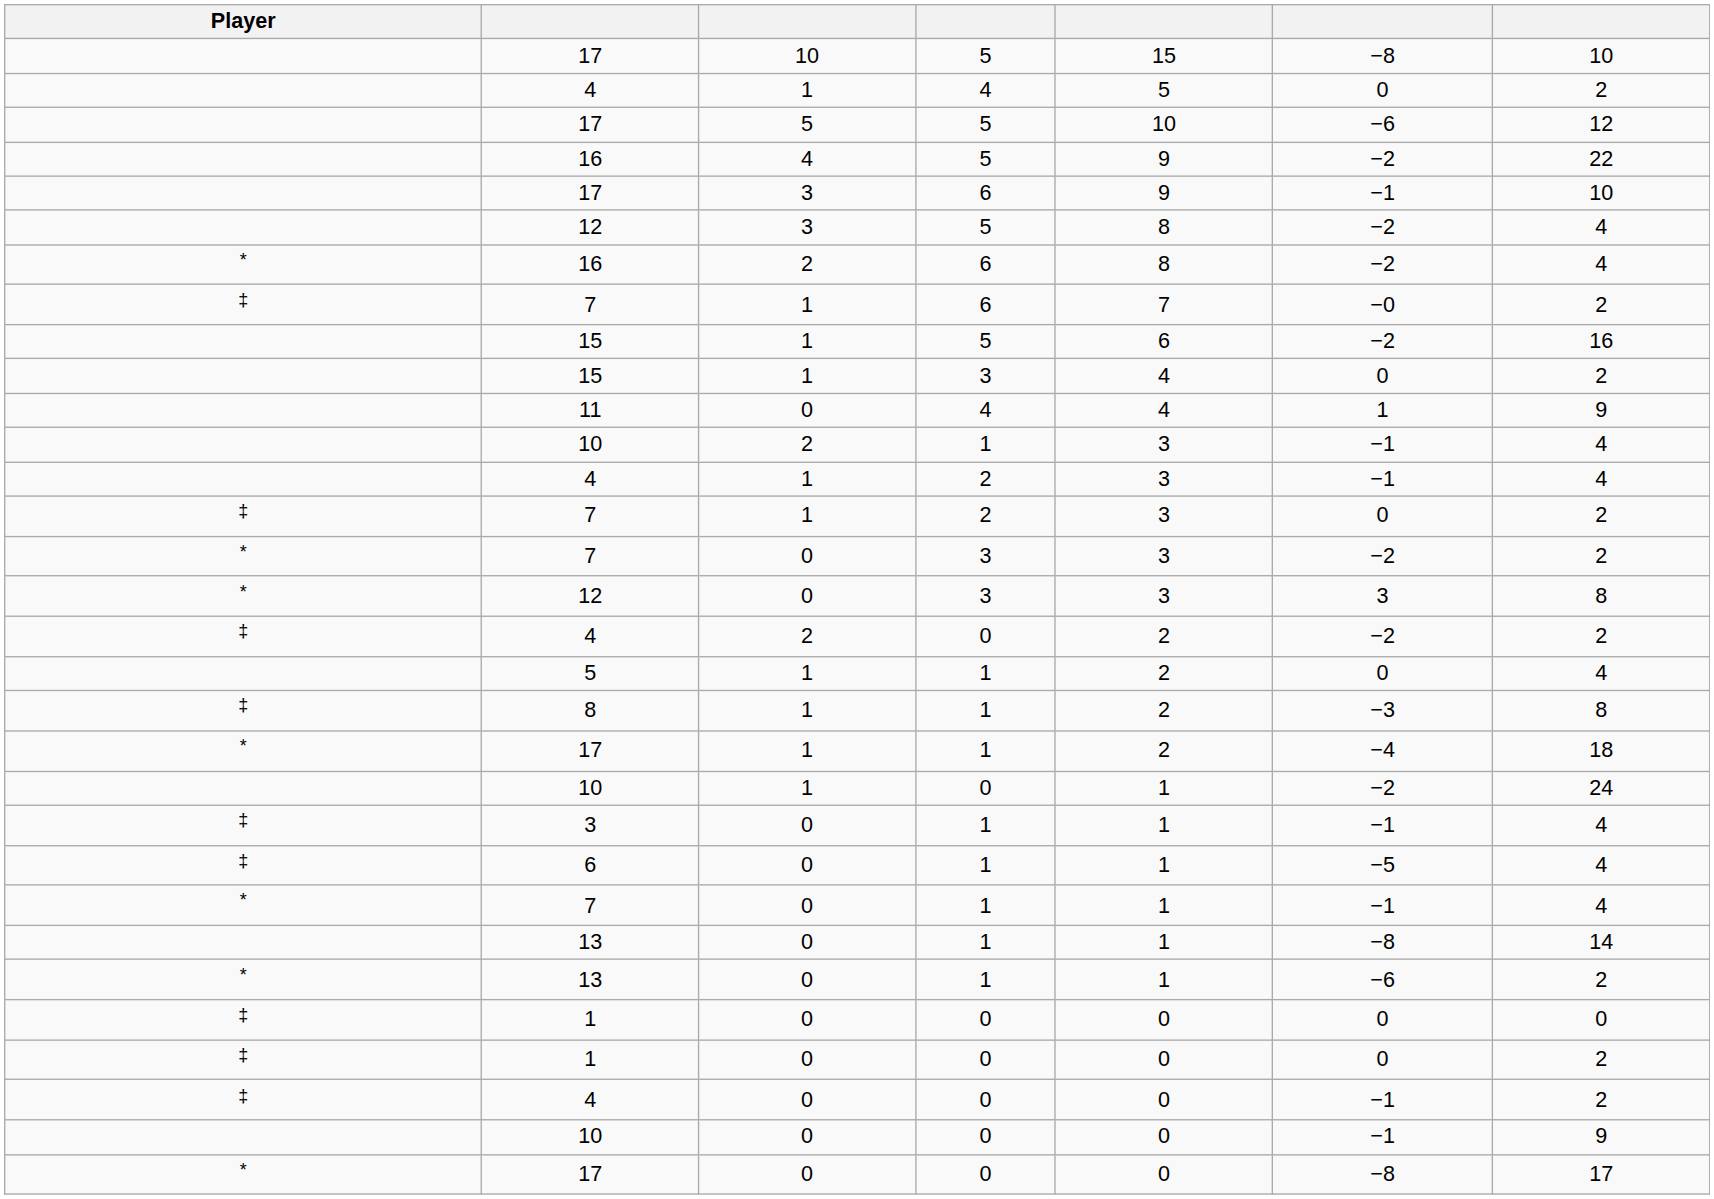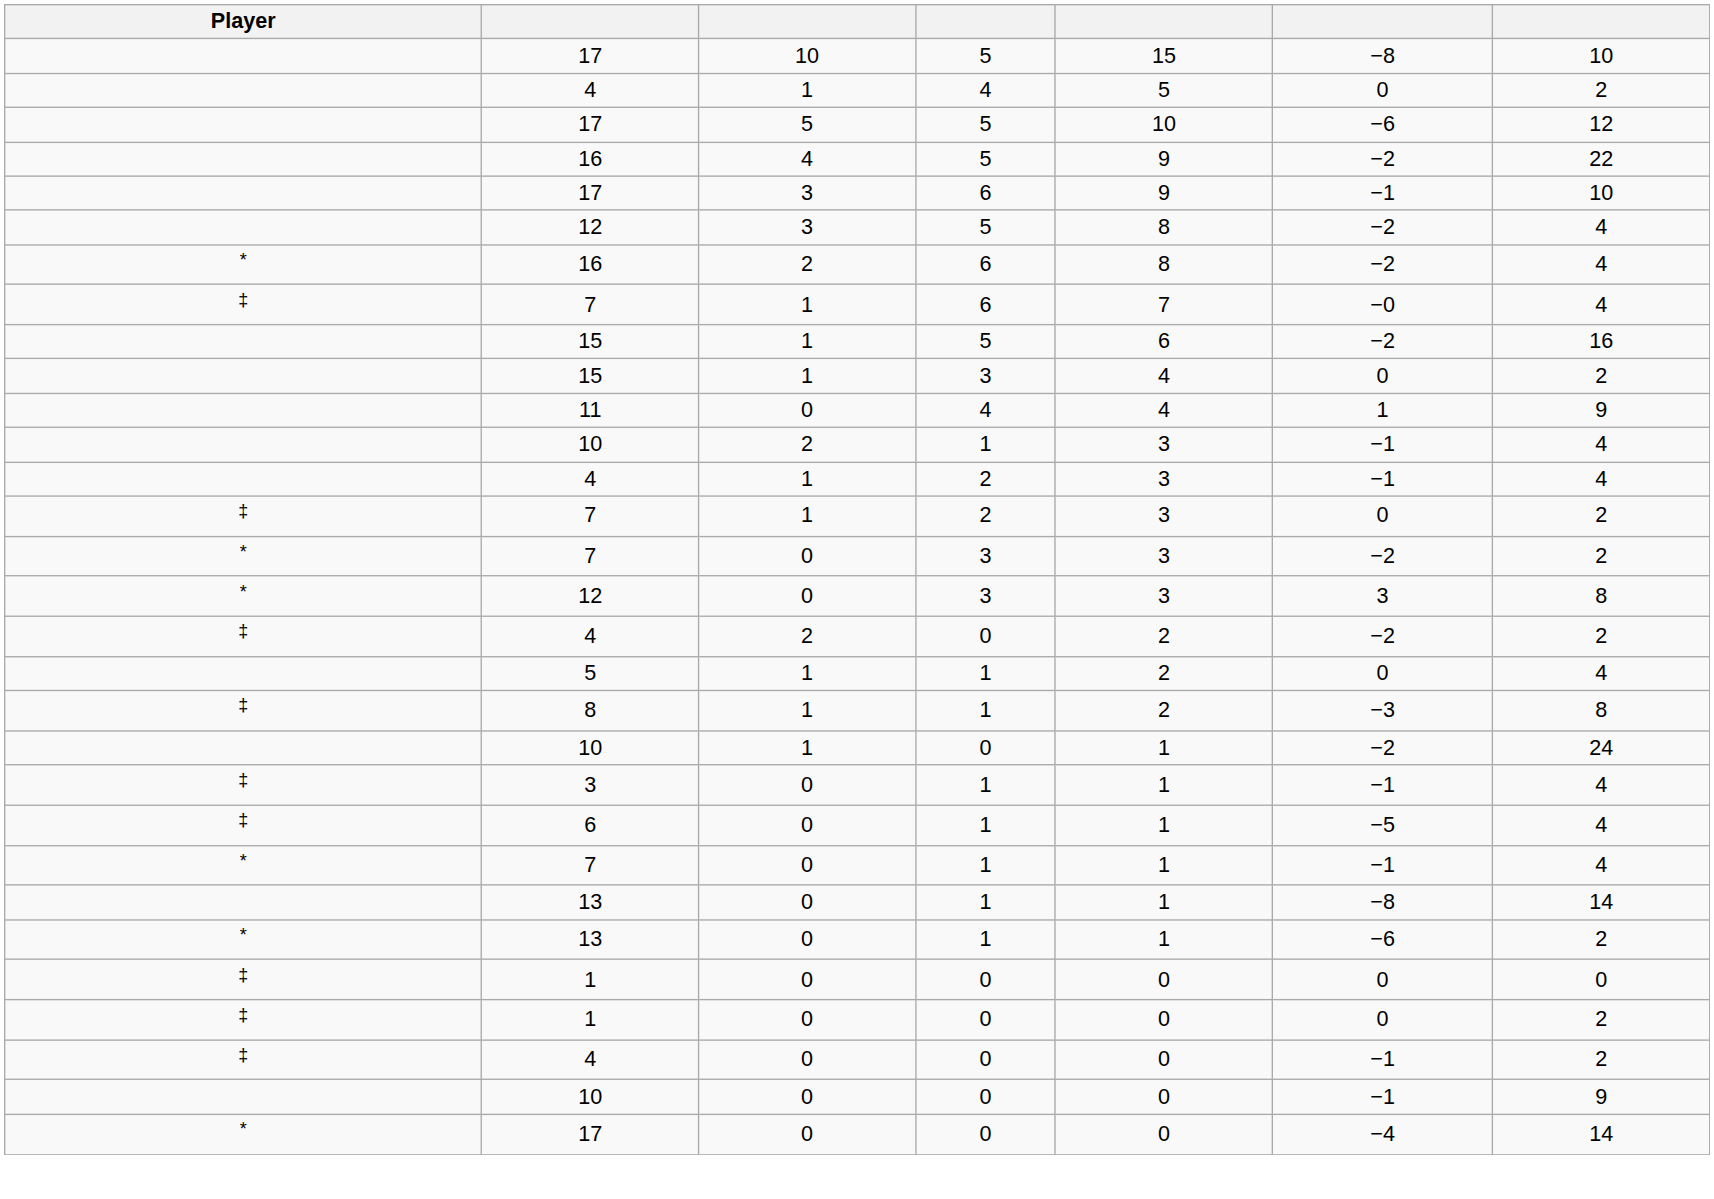 <table class="wikitable sortable" style="width:100%;">
 <tr align=center>
 <th>Player</th>
 <th></th>
 <th></th>
 <th></th>
 <th></th>
 <th data-sort-type="number"></th>
 <th></th>
 </tr>
 <tr align=center>
 <td></td>
 <td>17</td>
 <td>10</td>
 <td>5</td>
 <td>15</td>
 <td>−8</td>
 <td>10</td>
 </tr>
 <tr align=center>
 <td></td>
 <td>4</td>
 <td>1</td>
 <td>4</td>
 <td>5</td>
 <td>0</td>
 <td>2</td>
 </tr>
 <tr align=center>
 <td></td>
 <td>17</td>
 <td>5</td>
 <td>5</td>
 <td>10</td>
 <td>−6</td>
 <td>12</td>
 </tr>
 <tr align=center>
 <td></td>
 <td>16</td>
 <td>4</td>
 <td>5</td>
 <td>9</td>
 <td>−2</td>
 <td>22</td>
 </tr>
 <tr align=center>
 <td></td>
 <td>17</td>
 <td>3</td>
 <td>6</td>
 <td>9</td>
 <td>−1</td>
 <td>10</td>
 </tr>
 <tr align=center>
 <td></td>
 <td>12</td>
 <td>3</td>
 <td>5</td>
 <td>8</td>
 <td>−2</td>
 <td>4</td>
 </tr>
 <tr align=center>
 <td><sup>*</sup></td>
 <td>16</td>
 <td>2</td>
 <td>6</td>
 <td>8</td>
 <td>−2</td>
 <td>4</td>
 </tr>
 <tr align=center>
 <td><sup>‡</sup></td>
 <td>7</td>
 <td>1</td>
 <td>6</td>
 <td>7</td>
 <td>−0</td>
-<td>2</td>
+<td>4</td>
 </tr>
 <tr align=center>
 <td></td>
 <td>15</td>
 <td>1</td>
 <td>5</td>
 <td>6</td>
 <td>−2</td>
 <td>16</td>
 </tr>
 <tr align=center>
 <td></td>
 <td>15</td>
 <td>1</td>
 <td>3</td>
 <td>4</td>
 <td>0</td>
 <td>2</td>
 </tr>
 <tr align=center>
 <td></td>
 <td>11</td>
 <td>0</td>
 <td>4</td>
 <td>4</td>
 <td>1</td>
 <td>9</td>
 </tr>
 <tr align=center>
 <td></td>
 <td>10</td>
 <td>2</td>
 <td>1</td>
 <td>3</td>
 <td>−1</td>
 <td>4</td>
 </tr>
 <tr align=center>
 <td></td>
 <td>4</td>
 <td>1</td>
 <td>2</td>
 <td>3</td>
 <td>−1</td>
 <td>4</td>
 </tr>
 <tr align=center>
 <td><sup>‡</sup></td>
 <td>7</td>
 <td>1</td>
 <td>2</td>
 <td>3</td>
 <td>0</td>
 <td>2</td>
 </tr>
 <tr align=center>
 <td><sup>*</sup></td>
 <td>7</td>
 <td>0</td>
 <td>3</td>
 <td>3</td>
 <td>−2</td>
 <td>2</td>
 </tr>
 <tr align=center>
 <td><sup>*</sup></td>
 <td>12</td>
 <td>0</td>
 <td>3</td>
 <td>3</td>
 <td>3</td>
 <td>8</td>
 </tr>
 <tr align=center>
 <td><sup>‡</sup></td>
 <td>4</td>
 <td>2</td>
 <td>0</td>
 <td>2</td>
 <td>−2</td>
 <td>2</td>
 </tr>
 <tr align=center>
 <td></td>
 <td>5</td>
 <td>1</td>
 <td>1</td>
 <td>2</td>
 <td>0</td>
 <td>4</td>
 </tr>
 <tr align=center>
 <td><sup>‡</sup></td>
 <td>8</td>
 <td>1</td>
 <td>1</td>
 <td>2</td>
 <td>−3</td>
 <td>8</td>
 </tr>
 <tr align=center>
-<td><sup>*</sup></td>
-<td>17</td>
-<td>1</td>
-<td>1</td>
-<td>2</td>
-<td>−4</td>
-<td>18</td>
-</tr>
-<tr align=center>
 <td></td>
 <td>10</td>
 <td>1</td>
 <td>0</td>
 <td>1</td>
 <td>−2</td>
 <td>24</td>
 </tr>
 <tr align=center>
 <td><sup>‡</sup></td>
 <td>3</td>
 <td>0</td>
 <td>1</td>
 <td>1</td>
 <td>−1</td>
 <td>4</td>
 </tr>
 <tr align=center>
 <td><sup>‡</sup></td>
 <td>6</td>
 <td>0</td>
 <td>1</td>
 <td>1</td>
 <td>−5</td>
 <td>4</td>
 </tr>
 <tr align=center>
 <td><sup>*</sup></td>
 <td>7</td>
 <td>0</td>
 <td>1</td>
 <td>1</td>
 <td>−1</td>
 <td>4</td>
 </tr>
 <tr align=center>
 <td></td>
 <td>13</td>
 <td>0</td>
 <td>1</td>
 <td>1</td>
 <td>−8</td>
 <td>14</td>
 </tr>
 <tr align=center>
 <td><sup>*</sup></td>
 <td>13</td>
 <td>0</td>
 <td>1</td>
 <td>1</td>
 <td>−6</td>
 <td>2</td>
 </tr>
 <tr align=center>
 <td><sup>‡</sup></td>
 <td>1</td>
 <td>0</td>
 <td>0</td>
 <td>0</td>
 <td>0</td>
 <td>0</td>
 </tr>
 <tr align=center>
 <td><sup>‡</sup></td>
 <td>1</td>
 <td>0</td>
 <td>0</td>
 <td>0</td>
 <td>0</td>
 <td>2</td>
 </tr>
 <tr align=center>
 <td><sup>‡</sup></td>
 <td>4</td>
 <td>0</td>
 <td>0</td>
 <td>0</td>
 <td>−1</td>
 <td>2</td>
 </tr>
 <tr align=center>
 <td></td>
 <td>10</td>
 <td>0</td>
 <td>0</td>
 <td>0</td>
 <td>−1</td>
 <td>9</td>
 </tr>
 <tr align=center>
 <td><sup>*</sup></td>
 <td>17</td>
 <td>0</td>
 <td>0</td>
 <td>0</td>
-<td>−8</td>
-<td>17</td>
+<td>−4</td>
+<td>14</td>
 </tr>
 </table>
